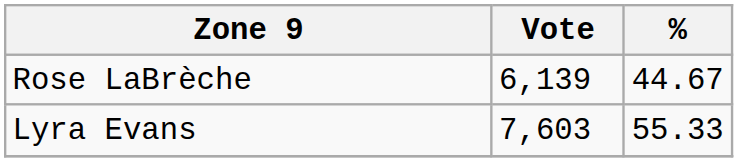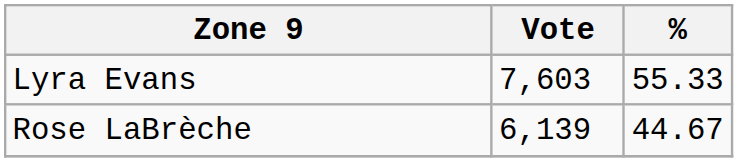 <table class="wikitable">
 <tr>
 <th bgcolor="#DDDDFF" width="200px">Zone 9</th>
 <th bgcolor="#DDDDFF" width="50px">Vote</th>
 <th bgcolor="#DDDDFF" width="30px">%</th>
 </tr>
 <tr>
+<td>Lyra Evans</td>
+<td>7,603</td>
+<td>55.33</td>
+</tr>
+<tr>
 <td>Rose LaBrèche</td>
 <td>6,139</td>
 <td>44.67</td>
 </tr>
 <tr>
-<td>Lyra Evans</td>
-<td>7,603</td>
-<td>55.33</td>
-</tr>
-<tr>
 </tr>
 </table>
